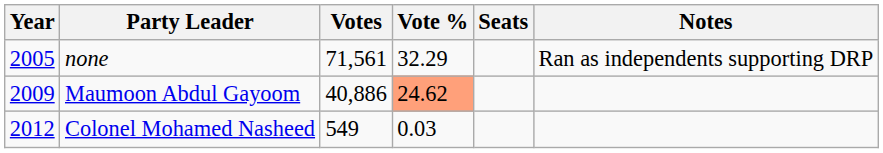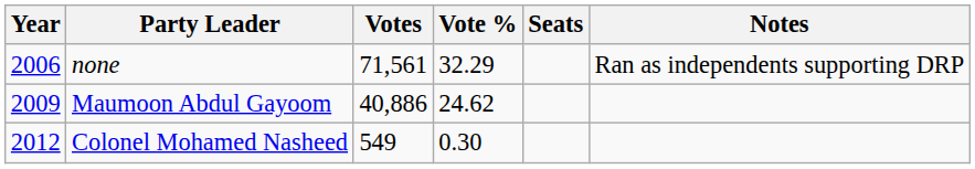 <table class="wikitable">
 <tr>
 <th>Year</th>
 <th>Party Leader</th>
 <th>Votes</th>
 <th>Vote %</th>
 <th>Seats</th>
 <th>Notes</th>
 </tr>
 <tr>
-<td><a href='#'>2005</a></td>
+<td><a href='#'>2006</a></td>
 <td><em>none</em></td>
 <td>71,561</td>
 <td>32.29</td>
 <td></td>
 <td>Ran as independents supporting DRP</td>
 </tr>
 <tr>
 <td><a href='#'>2009</a></td>
 <td><a href='#'>Maumoon Abdul Gayoom</a></td>
 <td>40,886</td>
-<td style="background: lightsalmon;">24.62</td>
+<td>24.62</td>
 <td></td>
 <td></td>
 </tr>
 <tr>
 <td><a href='#'>2012</a></td>
 <td><a href='#'>Colonel Mohamed Nasheed</a></td>
 <td>549</td>
-<td>0.03</td>
+<td>0.30</td>
 <td></td>
 <td></td>
 </tr>
 </table>
